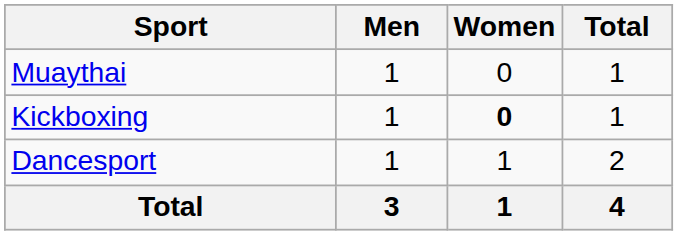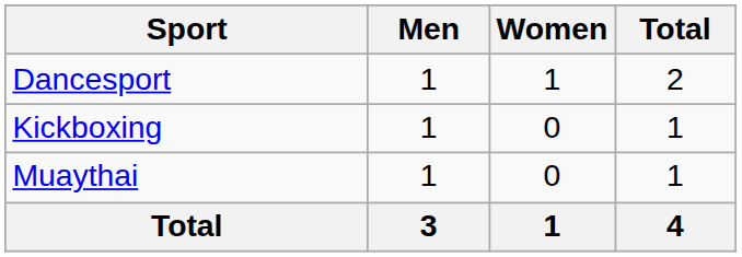 <table class="wikitable sortable" style="text-align:center;">
 <tr>
 <th width=180>Sport</th>
 <th width=55>Men</th>
 <th width=55>Women</th>
 <th width=55>Total</th>
 </tr>
 <tr>
-<td align=left><a href='#'>Muaythai</a></td>
+<td align=left><a href='#'>Dancesport</a></td>
+<td>1</td>
+<td>1</td>
+<td>2</td>
+</tr>
+<tr>
+<td align=left><a href='#'>Kickboxing</a></td>
 <td>1</td>
 <td>0</td>
 <td>1</td>
 </tr>
 <tr>
-<td align=left><a href='#'>Kickboxing</a></td>
+<td align=left><a href='#'>Muaythai</a></td>
 <td>1</td>
-<td><strong>0</strong></td>
+<td>0</td>
 <td>1</td>
-</tr>
-<tr>
-<td align=left><a href='#'>Dancesport</a></td>
-<td>1</td>
-<td>1</td>
-<td>2</td>
 </tr>
 <tr>
 <th>Total</th>
 <th>3</th>
 <th>1</th>
 <th>4</th>
 </tr>
 </table>
